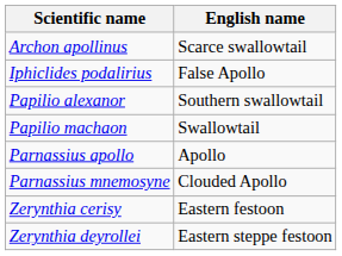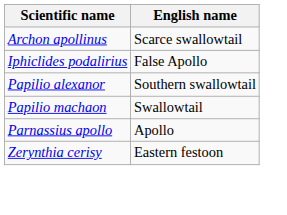 <table class="wikitable sortable">
 <tr>
 <th>Scientific name</th>
 <th>English name</th>
 </tr>
 <tr>
 <td><em><a href='#'>Archon apollinus</a></em></td>
 <td>Scarce swallowtail</td>
 </tr>
 <tr>
 <td><em><a href='#'>Iphiclides podalirius</a></em></td>
 <td>False Apollo</td>
 </tr>
 <tr>
 <td><em><a href='#'>Papilio alexanor</a></em></td>
 <td>Southern swallowtail</td>
 </tr>
 <tr>
 <td><em><a href='#'>Papilio machaon</a></em></td>
 <td>Swallowtail</td>
 </tr>
 <tr>
 <td><em><a href='#'>Parnassius apollo</a></em></td>
 <td>Apollo</td>
 </tr>
 <tr>
-<td><em><a href='#'>Parnassius mnemosyne</a></em></td>
-<td>Clouded Apollo</td>
-</tr>
-<tr>
 <td><em><a href='#'>Zerynthia cerisy</a></em></td>
 <td>Eastern festoon</td>
 </tr>
-<tr>
-<td><em><a href='#'>Zerynthia deyrollei</a></em></td>
-<td>Eastern steppe festoon</td>
-</tr>
 </table>
